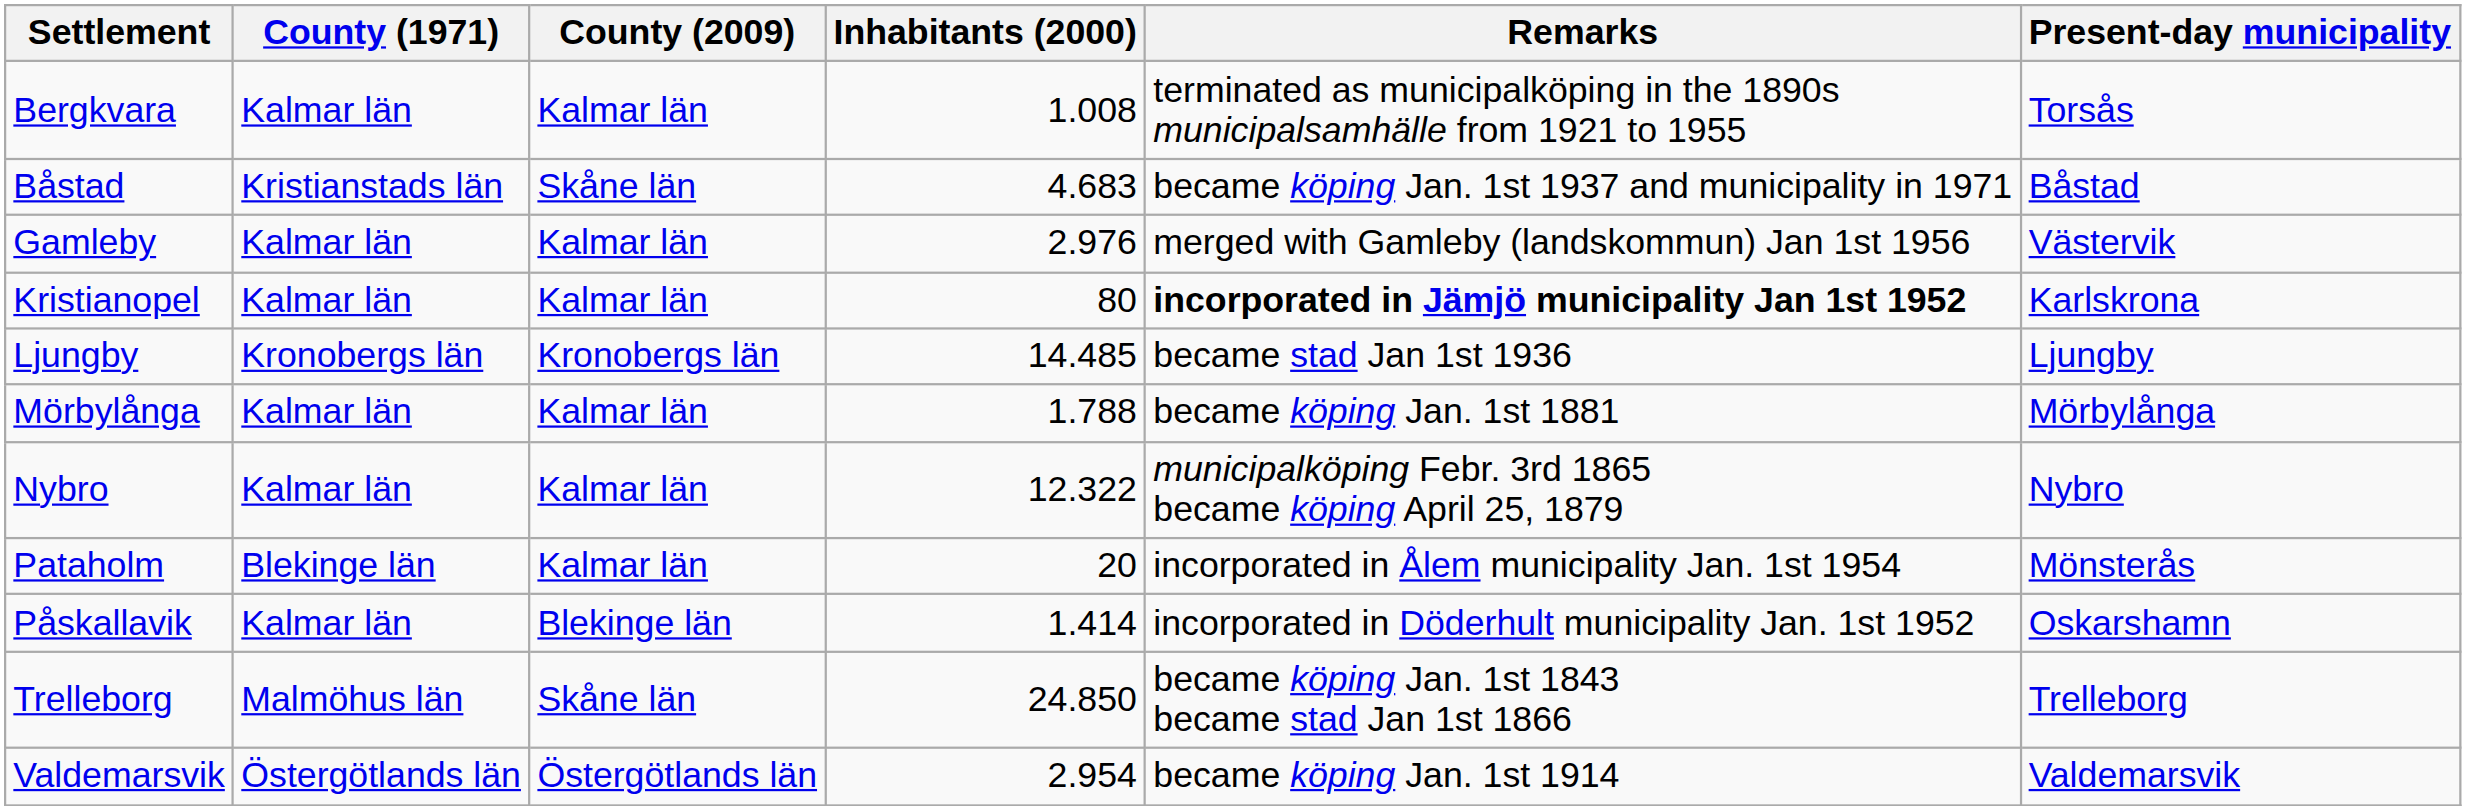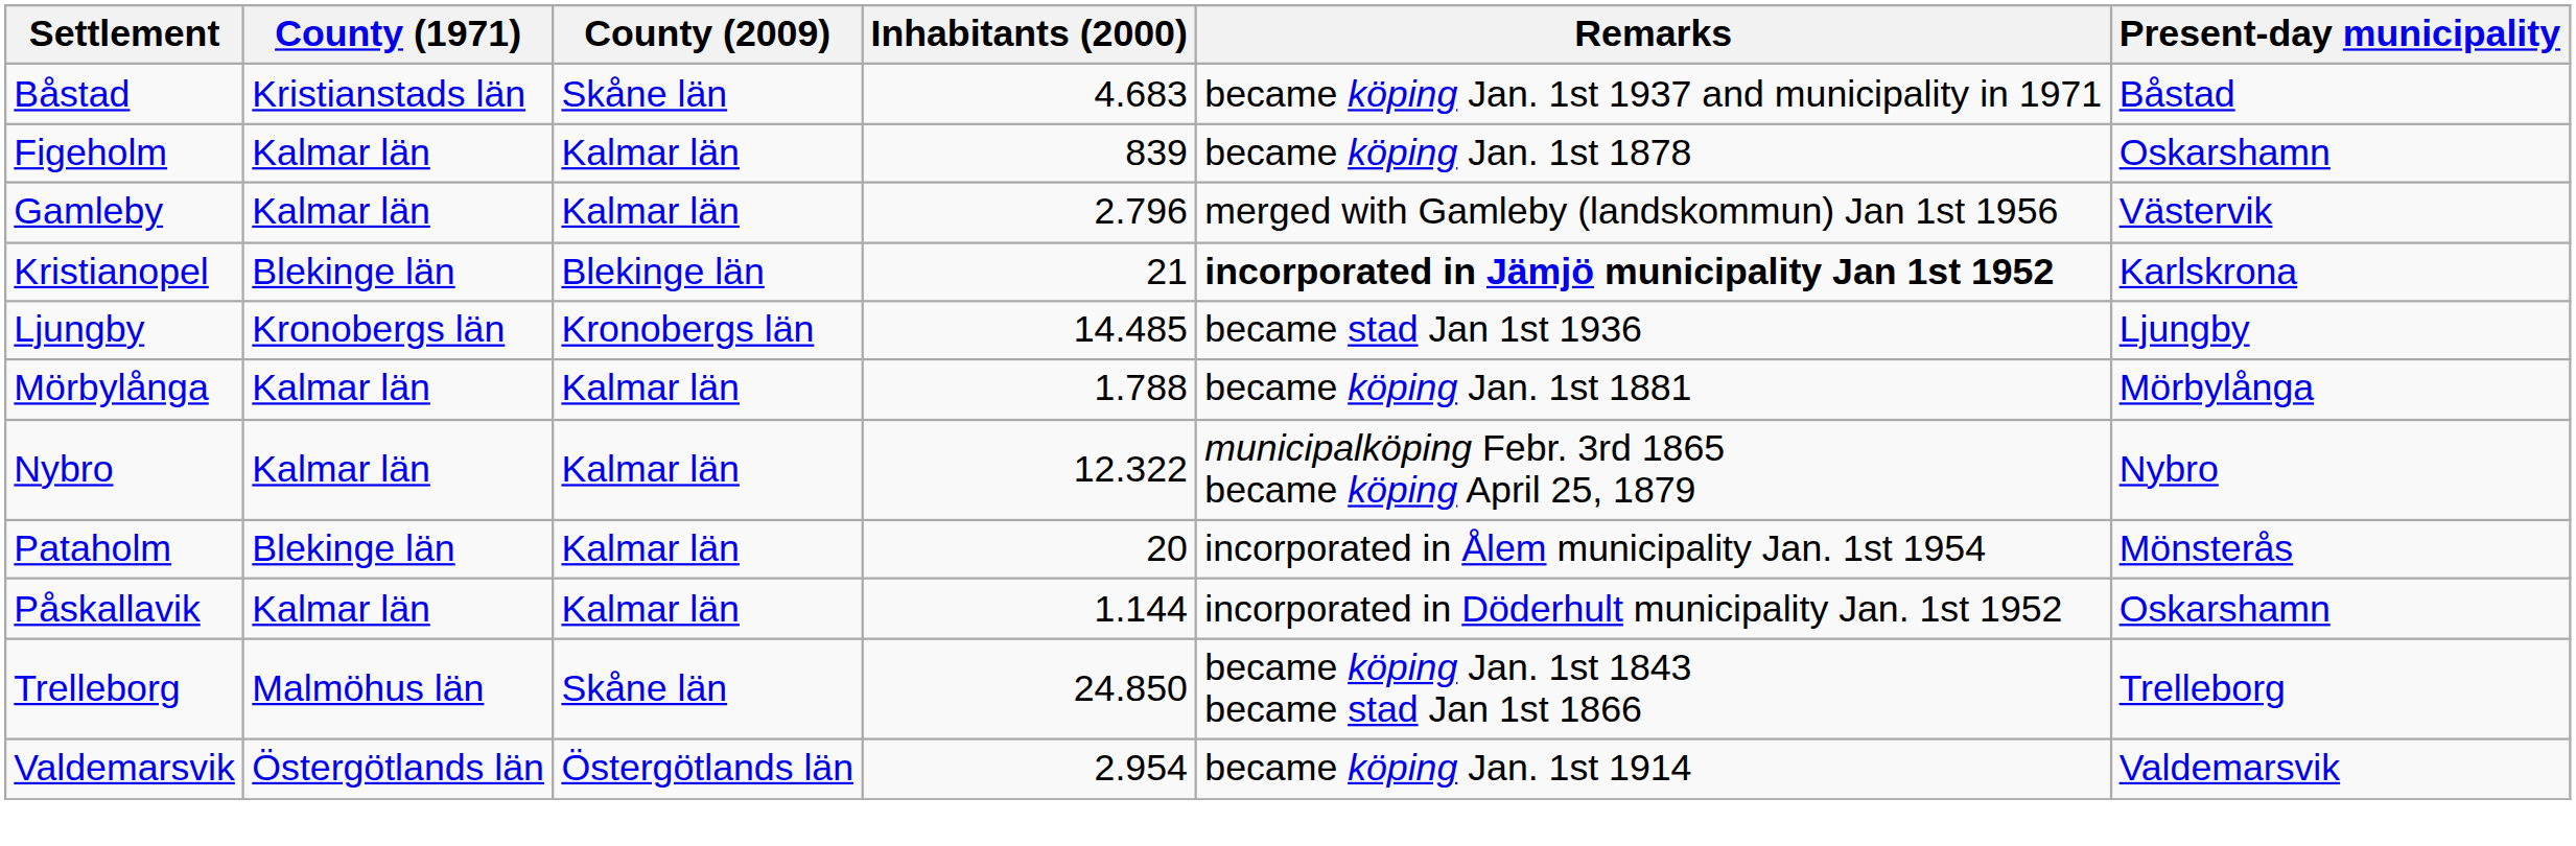 <table class="wikitable">
 <tr>
 <th>Settlement</th>
 <th><a href='#'>County</a> (1971)</th>
 <th>County (2009)</th>
 <th>Inhabitants (2000)</th>
 <th>Remarks</th>
 <th>Present-day <a href='#'>municipality</a></th>
 </tr>
 <tr>
-<td><a href='#'>Bergkvara</a></td>
-<td><a href='#'>Kalmar län</a></td>
-<td><a href='#'>Kalmar län</a></td>
-<td align="right">1.008</td>
-<td>terminated as municipalköping in the 1890s<br> <em>municipalsamhälle</em> from 1921 to 1955</td>
-<td><a href='#'>Torsås</a></td>
-</tr>
-<tr>
 <td><a href='#'>Båstad</a></td>
 <td><a href='#'>Kristianstads län</a></td>
 <td><a href='#'>Skåne län</a></td>
 <td align="right">4.683</td>
 <td>became <em><a href='#'>köping</a></em> Jan. 1st 1937 and municipality in 1971</td>
 <td><a href='#'>Båstad</a></td>
 </tr>
 <tr>
+<td><a href='#'>Figeholm</a></td>
+<td><a href='#'>Kalmar län</a></td>
+<td><a href='#'>Kalmar län</a></td>
+<td align="right">839</td>
+<td>became <em><a href='#'>köping</a></em> Jan. 1st 1878</td>
+<td><a href='#'>Oskarshamn</a></td>
+</tr>
+<tr>
 <td><a href='#'>Gamleby</a></td>
 <td><a href='#'>Kalmar län</a></td>
 <td><a href='#'>Kalmar län</a></td>
-<td align="right">2.976</td>
+<td align="right">2.796</td>
 <td>merged with Gamleby (landskommun) Jan 1st 1956</td>
 <td><a href='#'>Västervik</a></td>
 </tr>
 <tr>
 <td><a href='#'>Kristianopel</a></td>
-<td><a href='#'>Kalmar län</a></td>
-<td><a href='#'>Kalmar län</a></td>
-<td align="right">80</td>
+<td><a href='#'>Blekinge län</a></td>
+<td><a href='#'>Blekinge län</a></td>
+<td align="right">21</td>
 <td><strong>incorporated in <a href='#'>Jämjö</a> municipality Jan 1st 1952</strong></td>
 <td><a href='#'>Karlskrona</a></td>
 </tr>
 <tr>
 <td><a href='#'>Ljungby</a></td>
 <td><a href='#'>Kronobergs län</a></td>
 <td><a href='#'>Kronobergs län</a></td>
 <td align="right">14.485</td>
 <td>became <a href='#'>stad</a> Jan 1st 1936</td>
 <td><a href='#'>Ljungby</a></td>
 </tr>
 <tr>
 <td><a href='#'>Mörbylånga</a></td>
 <td><a href='#'>Kalmar län</a></td>
 <td><a href='#'>Kalmar län</a></td>
 <td align="right">1.788</td>
 <td>became <em><a href='#'>köping</a></em> Jan. 1st 1881</td>
 <td><a href='#'>Mörbylånga</a></td>
 </tr>
 <tr>
 <td><a href='#'>Nybro</a></td>
 <td><a href='#'>Kalmar län</a></td>
 <td><a href='#'>Kalmar län</a></td>
 <td align="right">12.322</td>
 <td><em>municipalköping</em> Febr. 3rd 1865<br>became <em><a href='#'>köping</a></em> April 25, 1879</td>
 <td><a href='#'>Nybro</a></td>
 </tr>
 <tr>
 <td><a href='#'>Pataholm</a></td>
 <td><a href='#'>Blekinge län</a></td>
 <td><a href='#'>Kalmar län</a></td>
 <td align="right">20</td>
 <td>incorporated in <a href='#'>Ålem</a> municipality  Jan. 1st 1954</td>
 <td><a href='#'>Mönsterås</a></td>
 </tr>
 <tr>
 <td><a href='#'>Påskallavik</a></td>
 <td><a href='#'>Kalmar län</a></td>
-<td><a href='#'>Blekinge län</a></td>
-<td align="right">1.414</td>
+<td><a href='#'>Kalmar län</a></td>
+<td align="right">1.144</td>
 <td>incorporated in <a href='#'>Döderhult</a> municipality Jan. 1st 1952</td>
 <td><a href='#'>Oskarshamn</a></td>
 </tr>
 <tr>
 <td><a href='#'>Trelleborg</a></td>
 <td><a href='#'>Malmöhus län</a></td>
 <td><a href='#'>Skåne län</a></td>
 <td align="right">24.850</td>
 <td>became <em><a href='#'>köping</a></em> Jan. 1st 1843<br>became <a href='#'>stad</a> Jan 1st 1866</td>
 <td><a href='#'>Trelleborg</a></td>
 </tr>
 <tr>
 <td><a href='#'>Valdemarsvik</a></td>
 <td><a href='#'>Östergötlands län</a></td>
 <td><a href='#'>Östergötlands län</a></td>
 <td align="right">2.954</td>
 <td>became <em><a href='#'>köping</a></em> Jan. 1st 1914</td>
 <td><a href='#'>Valdemarsvik</a></td>
 </tr>
 <tr>
 </tr>
 </table>
